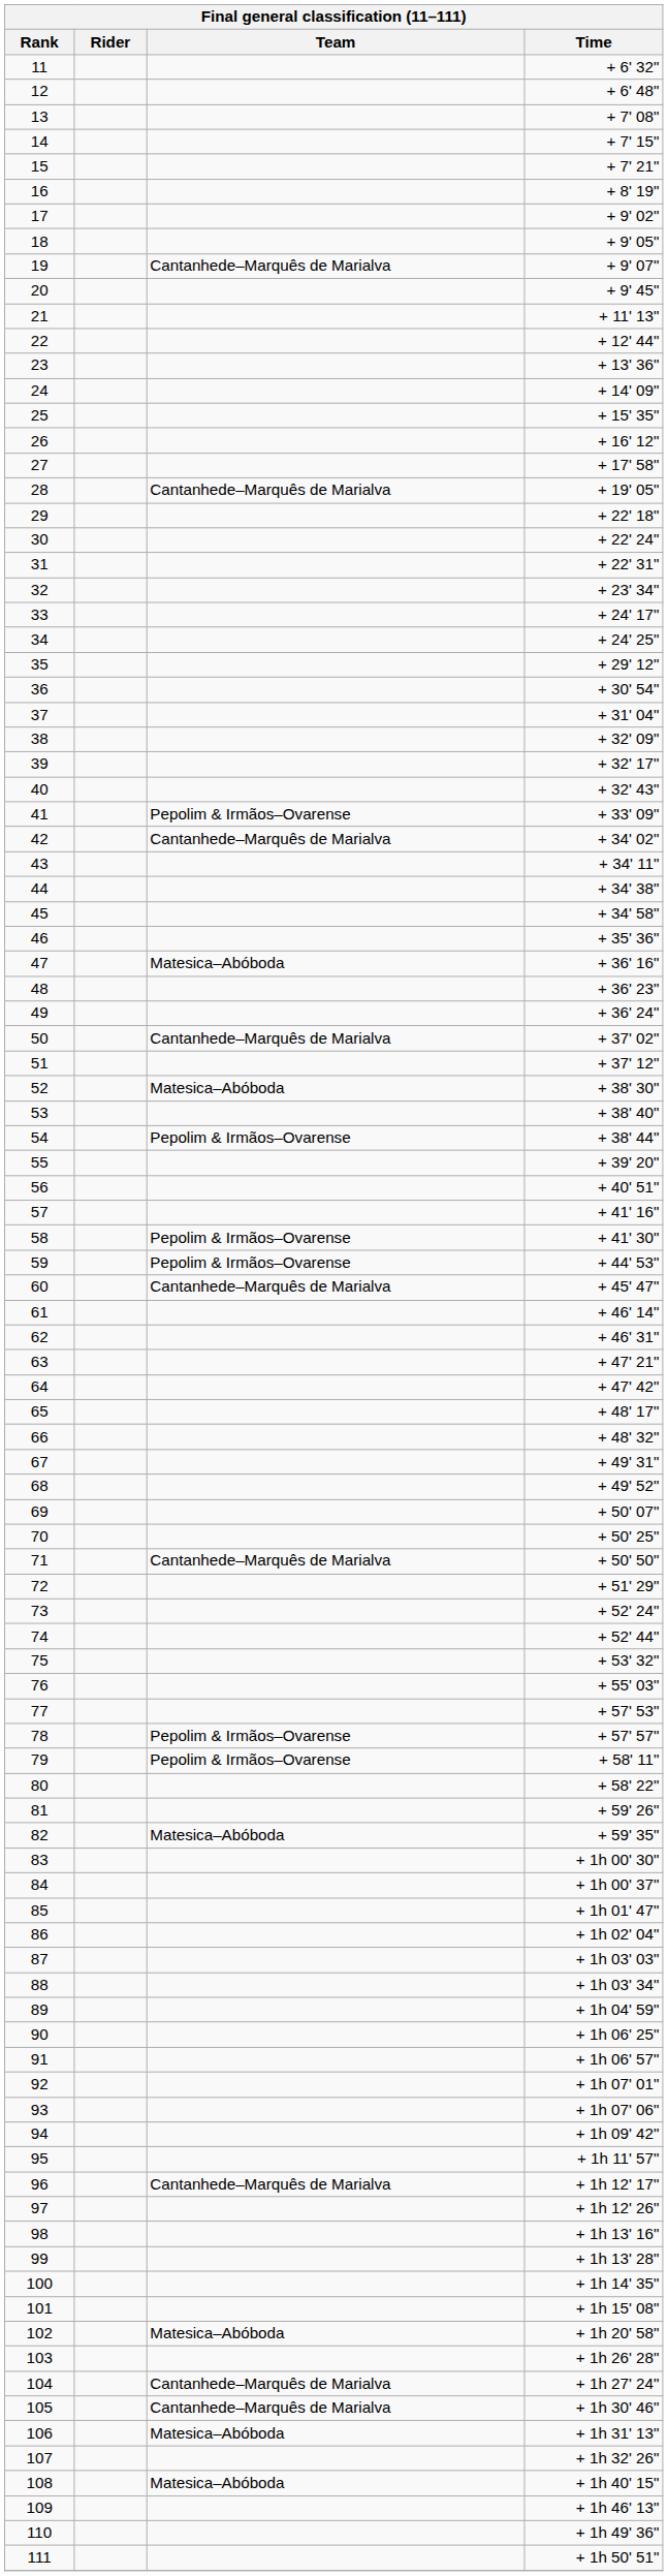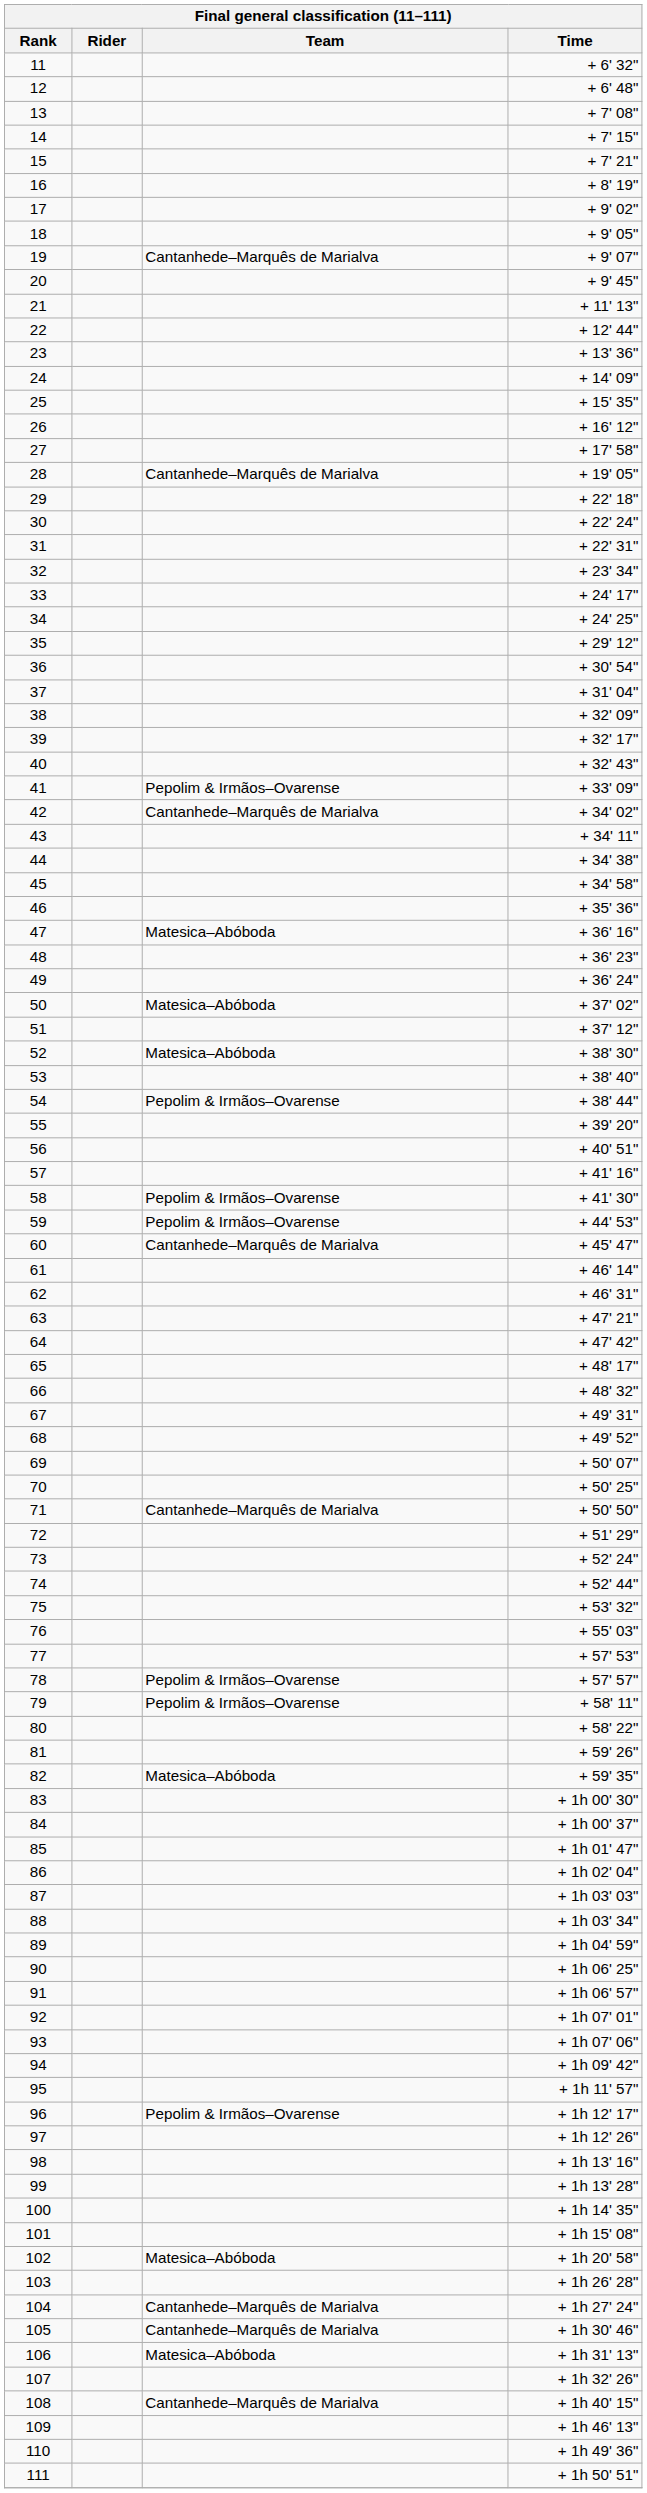 <table class="collapsible collapsed wikitable" style="width:42em;margin-top:-1px;">
 <tr>
 <th scope="col" colspan="4">Final general classification (11–111)</th>
 </tr>
 <tr>
 <th scope="col">Rank</th>
 <th scope="col">Rider</th>
 <th scope="col">Team</th>
 <th scope="col">Time</th>
 </tr>
 <tr>
 <td style="text-align:center;">11</td>
 <td></td>
 <td></td>
 <td style="text-align:right;">+ 6' 32"</td>
 </tr>
 <tr>
 <td style="text-align:center;">12</td>
 <td></td>
 <td></td>
 <td style="text-align:right;">+ 6' 48"</td>
 </tr>
 <tr>
 <td style="text-align:center;">13</td>
 <td></td>
 <td></td>
 <td style="text-align:right;">+ 7' 08"</td>
 </tr>
 <tr>
 <td style="text-align:center;">14</td>
 <td></td>
 <td></td>
 <td style="text-align:right;">+ 7' 15"</td>
 </tr>
 <tr>
 <td style="text-align:center;">15</td>
 <td></td>
 <td></td>
 <td style="text-align:right;">+ 7' 21"</td>
 </tr>
 <tr>
 <td style="text-align:center;">16</td>
 <td></td>
 <td></td>
 <td style="text-align:right;">+ 8' 19"</td>
 </tr>
 <tr>
 <td style="text-align:center;">17</td>
 <td></td>
 <td></td>
 <td style="text-align:right;">+ 9' 02"</td>
 </tr>
 <tr>
 <td style="text-align:center;">18</td>
 <td></td>
 <td></td>
 <td style="text-align:right;">+ 9' 05"</td>
 </tr>
 <tr>
 <td style="text-align:center;">19</td>
 <td></td>
 <td>Cantanhede–Marquês de Marialva</td>
 <td style="text-align:right;">+ 9' 07"</td>
 </tr>
 <tr>
 <td style="text-align:center;">20</td>
 <td></td>
 <td></td>
 <td style="text-align:right;">+ 9' 45"</td>
 </tr>
 <tr>
 <td style="text-align:center;">21</td>
 <td></td>
 <td></td>
 <td style="text-align:right;">+ 11' 13"</td>
 </tr>
 <tr>
 <td style="text-align:center;">22</td>
 <td></td>
 <td></td>
 <td style="text-align:right;">+ 12' 44"</td>
 </tr>
 <tr>
 <td style="text-align:center;">23</td>
 <td></td>
 <td></td>
 <td style="text-align:right;">+ 13' 36"</td>
 </tr>
 <tr>
 <td style="text-align:center;">24</td>
 <td></td>
 <td></td>
 <td style="text-align:right;">+ 14' 09"</td>
 </tr>
 <tr>
 <td style="text-align:center;">25</td>
 <td></td>
 <td></td>
 <td style="text-align:right;">+ 15' 35"</td>
 </tr>
 <tr>
 <td style="text-align:center;">26</td>
 <td></td>
 <td></td>
 <td style="text-align:right;">+ 16' 12"</td>
 </tr>
 <tr>
 <td style="text-align:center;">27</td>
 <td></td>
 <td></td>
 <td style="text-align:right;">+ 17' 58"</td>
 </tr>
 <tr>
 <td style="text-align:center;">28</td>
 <td></td>
 <td>Cantanhede–Marquês de Marialva</td>
 <td style="text-align:right;">+ 19' 05"</td>
 </tr>
 <tr>
 <td style="text-align:center;">29</td>
 <td></td>
 <td></td>
 <td style="text-align:right;">+ 22' 18"</td>
 </tr>
 <tr>
 <td style="text-align:center;">30</td>
 <td></td>
 <td></td>
 <td style="text-align:right;">+ 22' 24"</td>
 </tr>
 <tr>
 <td style="text-align:center;">31</td>
 <td></td>
 <td></td>
 <td style="text-align:right;">+ 22' 31"</td>
 </tr>
 <tr>
 <td style="text-align:center;">32</td>
 <td> </td>
 <td></td>
 <td style="text-align:right;">+ 23' 34"</td>
 </tr>
 <tr>
 <td style="text-align:center;">33</td>
 <td></td>
 <td></td>
 <td style="text-align:right;">+ 24' 17"</td>
 </tr>
 <tr>
 <td style="text-align:center;">34</td>
 <td></td>
 <td></td>
 <td style="text-align:right;">+ 24' 25"</td>
 </tr>
 <tr>
 <td style="text-align:center;">35</td>
 <td></td>
 <td></td>
 <td style="text-align:right;">+ 29' 12"</td>
 </tr>
 <tr>
 <td style="text-align:center;">36</td>
 <td></td>
 <td></td>
 <td style="text-align:right;">+ 30' 54"</td>
 </tr>
 <tr>
 <td style="text-align:center;">37</td>
 <td></td>
 <td></td>
 <td style="text-align:right;">+ 31' 04"</td>
 </tr>
 <tr>
 <td style="text-align:center;">38</td>
 <td></td>
 <td></td>
 <td style="text-align:right;">+ 32' 09"</td>
 </tr>
 <tr>
 <td style="text-align:center;">39</td>
 <td></td>
 <td></td>
 <td style="text-align:right;">+ 32' 17"</td>
 </tr>
 <tr>
 <td style="text-align:center;">40</td>
 <td></td>
 <td></td>
 <td style="text-align:right;">+ 32' 43"</td>
 </tr>
 <tr>
 <td style="text-align:center;">41</td>
 <td></td>
 <td>Pepolim & Irmãos–Ovarense</td>
 <td style="text-align:right;">+ 33' 09"</td>
 </tr>
 <tr>
 <td style="text-align:center;">42</td>
 <td></td>
 <td>Cantanhede–Marquês de Marialva</td>
 <td style="text-align:right;">+ 34' 02"</td>
 </tr>
 <tr>
 <td style="text-align:center;">43</td>
 <td></td>
 <td></td>
 <td style="text-align:right;">+ 34' 11"</td>
 </tr>
 <tr>
 <td style="text-align:center;">44</td>
 <td></td>
 <td></td>
 <td style="text-align:right;">+ 34' 38"</td>
 </tr>
 <tr>
 <td style="text-align:center;">45</td>
 <td></td>
 <td></td>
 <td style="text-align:right;">+ 34' 58"</td>
 </tr>
 <tr>
 <td style="text-align:center;">46</td>
 <td></td>
 <td></td>
 <td style="text-align:right;">+ 35' 36"</td>
 </tr>
 <tr>
 <td style="text-align:center;">47</td>
 <td></td>
 <td>Matesica–Abóboda</td>
 <td style="text-align:right;">+ 36' 16"</td>
 </tr>
 <tr>
 <td style="text-align:center;">48</td>
 <td></td>
 <td></td>
 <td style="text-align:right;">+ 36' 23"</td>
 </tr>
 <tr>
 <td style="text-align:center;">49</td>
 <td></td>
 <td></td>
 <td style="text-align:right;">+ 36' 24"</td>
 </tr>
 <tr>
 <td style="text-align:center;">50</td>
 <td></td>
-<td>Cantanhede–Marquês de Marialva</td>
+<td>Matesica–Abóboda</td>
 <td style="text-align:right;">+ 37' 02"</td>
 </tr>
 <tr>
 <td style="text-align:center;">51</td>
 <td></td>
 <td></td>
 <td style="text-align:right;">+ 37' 12"</td>
 </tr>
 <tr>
 <td style="text-align:center;">52</td>
 <td></td>
 <td>Matesica–Abóboda</td>
 <td style="text-align:right;">+ 38' 30"</td>
 </tr>
 <tr>
 <td style="text-align:center;">53</td>
 <td></td>
 <td></td>
 <td style="text-align:right;">+ 38' 40"</td>
 </tr>
 <tr>
 <td style="text-align:center;">54</td>
 <td></td>
 <td>Pepolim & Irmãos–Ovarense</td>
 <td style="text-align:right;">+ 38' 44"</td>
 </tr>
 <tr>
 <td style="text-align:center;">55</td>
 <td></td>
 <td></td>
 <td style="text-align:right;">+ 39' 20"</td>
 </tr>
 <tr>
 <td style="text-align:center;">56</td>
 <td></td>
 <td></td>
 <td style="text-align:right;">+ 40' 51"</td>
 </tr>
 <tr>
 <td style="text-align:center;">57</td>
 <td></td>
 <td></td>
 <td style="text-align:right;">+ 41' 16"</td>
 </tr>
 <tr>
 <td style="text-align:center;">58</td>
 <td></td>
 <td>Pepolim & Irmãos–Ovarense</td>
 <td style="text-align:right;">+ 41' 30"</td>
 </tr>
 <tr>
 <td style="text-align:center;">59</td>
 <td></td>
 <td>Pepolim & Irmãos–Ovarense</td>
 <td style="text-align:right;">+ 44' 53"</td>
 </tr>
 <tr>
 <td style="text-align:center;">60</td>
 <td></td>
 <td>Cantanhede–Marquês de Marialva</td>
 <td style="text-align:right;">+ 45' 47"</td>
 </tr>
 <tr>
 <td style="text-align:center;">61</td>
 <td></td>
 <td></td>
 <td style="text-align:right;">+ 46' 14"</td>
 </tr>
 <tr>
 <td style="text-align:center;">62</td>
 <td></td>
 <td></td>
 <td style="text-align:right;">+ 46' 31"</td>
 </tr>
 <tr>
 <td style="text-align:center;">63</td>
 <td></td>
 <td></td>
 <td style="text-align:right;">+ 47' 21"</td>
 </tr>
 <tr>
 <td style="text-align:center;">64</td>
 <td> </td>
 <td></td>
 <td style="text-align:right;">+ 47' 42"</td>
 </tr>
 <tr>
 <td style="text-align:center;">65</td>
 <td></td>
 <td></td>
 <td style="text-align:right;">+ 48' 17"</td>
 </tr>
 <tr>
 <td style="text-align:center;">66</td>
 <td></td>
 <td></td>
 <td style="text-align:right;">+ 48' 32"</td>
 </tr>
 <tr>
 <td style="text-align:center;">67</td>
 <td></td>
 <td></td>
 <td style="text-align:right;">+ 49' 31"</td>
 </tr>
 <tr>
 <td style="text-align:center;">68</td>
 <td></td>
 <td></td>
 <td style="text-align:right;">+ 49' 52"</td>
 </tr>
 <tr>
 <td style="text-align:center;">69</td>
 <td></td>
 <td></td>
 <td style="text-align:right;">+ 50' 07"</td>
 </tr>
 <tr>
 <td style="text-align:center;">70</td>
 <td></td>
 <td></td>
 <td style="text-align:right;">+ 50' 25"</td>
 </tr>
 <tr>
 <td style="text-align:center;">71</td>
 <td></td>
 <td>Cantanhede–Marquês de Marialva</td>
 <td style="text-align:right;">+ 50' 50"</td>
 </tr>
 <tr>
 <td style="text-align:center;">72</td>
 <td></td>
 <td></td>
 <td style="text-align:right;">+ 51' 29"</td>
 </tr>
 <tr>
 <td style="text-align:center;">73</td>
 <td></td>
 <td></td>
 <td style="text-align:right;">+ 52' 24"</td>
 </tr>
 <tr>
 <td style="text-align:center;">74</td>
 <td></td>
 <td></td>
 <td style="text-align:right;">+ 52' 44"</td>
 </tr>
 <tr>
 <td style="text-align:center;">75</td>
 <td></td>
 <td></td>
 <td style="text-align:right;">+ 53' 32"</td>
 </tr>
 <tr>
 <td style="text-align:center;">76</td>
 <td></td>
 <td></td>
 <td style="text-align:right;">+ 55' 03"</td>
 </tr>
 <tr>
 <td style="text-align:center;">77</td>
 <td></td>
 <td></td>
 <td style="text-align:right;">+ 57' 53"</td>
 </tr>
 <tr>
 <td style="text-align:center;">78</td>
 <td></td>
 <td>Pepolim & Irmãos–Ovarense</td>
 <td style="text-align:right;">+ 57' 57"</td>
 </tr>
 <tr>
 <td style="text-align:center;">79</td>
 <td></td>
 <td>Pepolim & Irmãos–Ovarense</td>
 <td style="text-align:right;">+ 58' 11"</td>
 </tr>
 <tr>
 <td style="text-align:center;">80</td>
 <td></td>
 <td></td>
 <td style="text-align:right;">+ 58' 22"</td>
 </tr>
 <tr>
 <td style="text-align:center;">81</td>
 <td> </td>
 <td></td>
 <td style="text-align:right;">+ 59' 26"</td>
 </tr>
 <tr>
 <td style="text-align:center;">82</td>
 <td></td>
 <td>Matesica–Abóboda</td>
 <td style="text-align:right;">+ 59' 35"</td>
 </tr>
 <tr>
 <td style="text-align:center;">83</td>
 <td></td>
 <td></td>
 <td style="text-align:right;">+ 1h 00' 30"</td>
 </tr>
 <tr>
 <td style="text-align:center;">84</td>
 <td></td>
 <td></td>
 <td style="text-align:right;">+ 1h 00' 37"</td>
 </tr>
 <tr>
 <td style="text-align:center;">85</td>
 <td></td>
 <td></td>
 <td style="text-align:right;">+ 1h 01' 47"</td>
 </tr>
 <tr>
 <td style="text-align:center;">86</td>
 <td></td>
 <td></td>
 <td style="text-align:right;">+ 1h 02' 04"</td>
 </tr>
 <tr>
 <td style="text-align:center;">87</td>
 <td></td>
 <td></td>
 <td style="text-align:right;">+ 1h 03' 03"</td>
 </tr>
 <tr>
 <td style="text-align:center;">88</td>
 <td></td>
 <td></td>
 <td style="text-align:right;">+ 1h 03' 34"</td>
 </tr>
 <tr>
 <td style="text-align:center;">89</td>
 <td></td>
 <td></td>
 <td style="text-align:right;">+ 1h 04' 59"</td>
 </tr>
 <tr>
 <td style="text-align:center;">90</td>
 <td></td>
 <td></td>
 <td style="text-align:right;">+ 1h 06' 25"</td>
 </tr>
 <tr>
 <td style="text-align:center;">91</td>
 <td></td>
 <td></td>
 <td style="text-align:right;">+ 1h 06' 57"</td>
 </tr>
 <tr>
 <td style="text-align:center;">92</td>
 <td></td>
 <td></td>
 <td style="text-align:right;">+ 1h 07' 01"</td>
 </tr>
 <tr>
 <td style="text-align:center;">93</td>
 <td></td>
 <td></td>
 <td style="text-align:right;">+ 1h 07' 06"</td>
 </tr>
 <tr>
 <td style="text-align:center;">94</td>
 <td></td>
 <td></td>
 <td style="text-align:right;">+ 1h 09' 42"</td>
 </tr>
 <tr>
 <td style="text-align:center;">95</td>
 <td></td>
 <td></td>
 <td style="text-align:right;">+ 1h 11' 57"</td>
 </tr>
 <tr>
 <td style="text-align:center;">96</td>
 <td></td>
-<td>Cantanhede–Marquês de Marialva</td>
+<td>Pepolim & Irmãos–Ovarense</td>
 <td style="text-align:right;">+ 1h 12' 17"</td>
 </tr>
 <tr>
 <td style="text-align:center;">97</td>
 <td></td>
 <td></td>
 <td style="text-align:right;">+ 1h 12' 26"</td>
 </tr>
 <tr>
 <td style="text-align:center;">98</td>
 <td></td>
 <td></td>
 <td style="text-align:right;">+ 1h 13' 16"</td>
 </tr>
 <tr>
 <td style="text-align:center;">99</td>
 <td></td>
 <td></td>
 <td style="text-align:right;">+ 1h 13' 28"</td>
 </tr>
 <tr>
 <td style="text-align:center;">100</td>
 <td></td>
 <td></td>
 <td style="text-align:right;">+ 1h 14' 35"</td>
 </tr>
 <tr>
 <td style="text-align:center;">101</td>
 <td></td>
 <td></td>
 <td style="text-align:right;">+ 1h 15' 08"</td>
 </tr>
 <tr>
 <td style="text-align:center;">102</td>
 <td></td>
 <td>Matesica–Abóboda</td>
 <td style="text-align:right;">+ 1h 20' 58"</td>
 </tr>
 <tr>
 <td style="text-align:center;">103</td>
 <td></td>
 <td></td>
 <td style="text-align:right;">+ 1h 26' 28"</td>
 </tr>
 <tr>
 <td style="text-align:center;">104</td>
 <td></td>
 <td>Cantanhede–Marquês de Marialva</td>
 <td style="text-align:right;">+ 1h 27' 24"</td>
 </tr>
 <tr>
 <td style="text-align:center;">105</td>
 <td></td>
 <td>Cantanhede–Marquês de Marialva</td>
 <td style="text-align:right;">+ 1h 30' 46"</td>
 </tr>
 <tr>
 <td style="text-align:center;">106</td>
 <td></td>
 <td>Matesica–Abóboda</td>
 <td style="text-align:right;">+ 1h 31' 13"</td>
 </tr>
 <tr>
 <td style="text-align:center;">107</td>
 <td></td>
 <td></td>
 <td style="text-align:right;">+ 1h 32' 26"</td>
 </tr>
 <tr>
 <td style="text-align:center;">108</td>
 <td></td>
-<td>Matesica–Abóboda</td>
+<td>Cantanhede–Marquês de Marialva</td>
 <td style="text-align:right;">+ 1h 40' 15"</td>
 </tr>
 <tr>
 <td style="text-align:center;">109</td>
 <td></td>
 <td></td>
 <td style="text-align:right;">+ 1h 46' 13"</td>
 </tr>
 <tr>
 <td style="text-align:center;">110</td>
 <td></td>
 <td></td>
 <td style="text-align:right;">+ 1h 49' 36"</td>
 </tr>
 <tr>
 <td style="text-align:center;">111</td>
 <td></td>
 <td></td>
 <td style="text-align:right;">+ 1h 50' 51"</td>
 </tr>
 <tr>
 </tr>
 </table>
